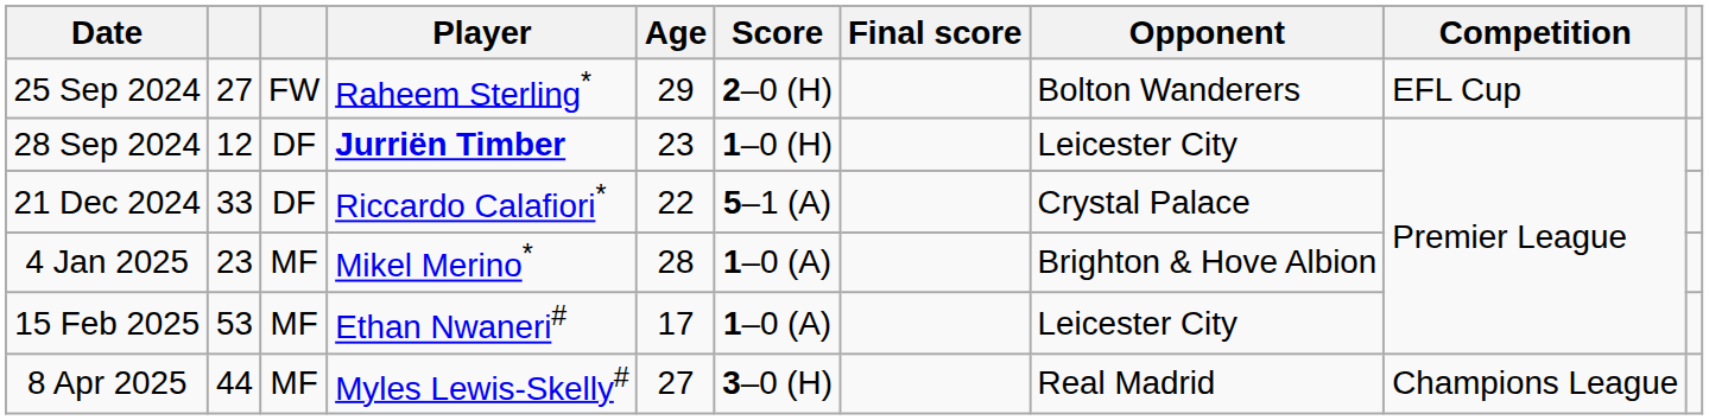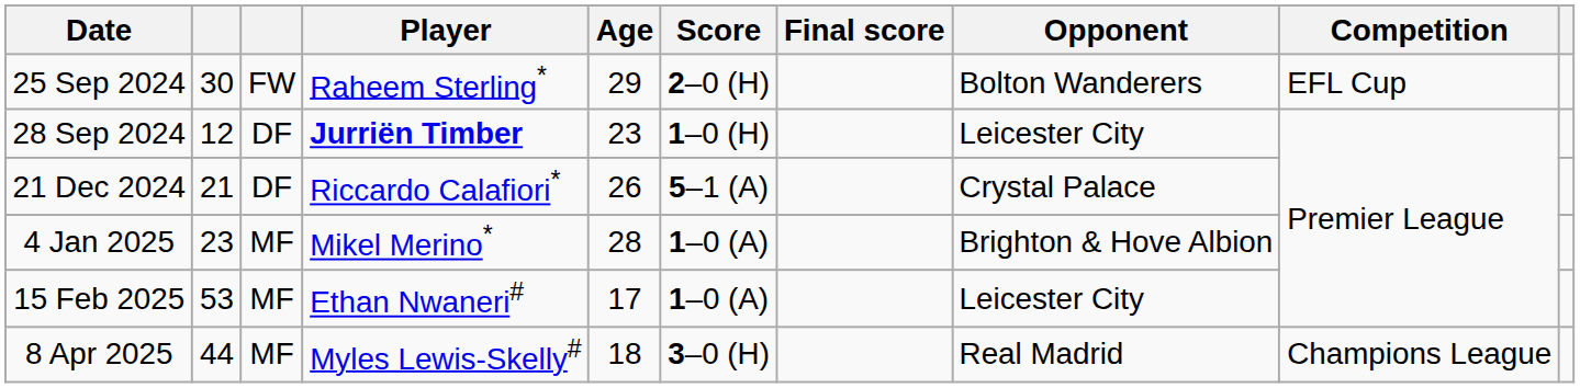 <table class="wikitable" style="text-align:center; font-size:90%;">
 <tr>
 <th>Date</th>
 <th></th>
 <th></th>
 <th>Player</th>
 <th>Age</th>
 <th>Score</th>
 <th>Final score</th>
 <th>Opponent</th>
 <th>Competition</th>
 <th></th>
 </tr>
 <tr>
 <td>25 Sep 2024</td>
-<td>27</td>
+<td>30</td>
 <td>FW</td>
 <td style="text-align:left;"> <a href='#'>Raheem Sterling</a><sup>*</sup></td>
 <td>29</td>
 <td><strong>2</strong>–0 (H)</td>
 <td></td>
 <td style="text-align:left;">Bolton Wanderers</td>
 <td style="text-align:left;">EFL Cup</td>
 <td></td>
 </tr>
 <tr>
 <td>28 Sep 2024</td>
 <td>12</td>
 <td>DF</td>
 <td style="text-align:left;"><strong> <a href='#'>Jurriën Timber</a></strong></td>
 <td>23</td>
 <td><strong>1</strong>–0 (H)</td>
 <td></td>
 <td style="text-align:left;">Leicester City</td>
 <td rowspan="4" style="text-align:left;">Premier League</td>
 <td></td>
 </tr>
 <tr>
 <td>21 Dec 2024</td>
-<td>33</td>
+<td>21</td>
 <td>DF</td>
 <td style="text-align:left;"> <a href='#'>Riccardo Calafiori</a><sup>*</sup></td>
-<td>22</td>
+<td>26</td>
 <td><strong>5</strong>–1 (A)</td>
 <td></td>
 <td style="text-align:left;">Crystal Palace</td>
 <td></td>
 </tr>
 <tr>
 <td>4 Jan 2025</td>
 <td>23</td>
 <td>MF</td>
 <td style="text-align:left;"> <a href='#'>Mikel Merino</a><sup>*</sup></td>
 <td>28</td>
 <td><strong>1</strong>–0 (A)</td>
 <td></td>
 <td style="text-align:left;">Brighton & Hove Albion</td>
 <td></td>
 </tr>
 <tr>
 <td>15 Feb 2025</td>
 <td>53</td>
 <td>MF</td>
 <td style="text-align:left;"> <a href='#'>Ethan Nwaneri</a><sup>#</sup></td>
 <td>17</td>
 <td><strong>1</strong>–0 (A)</td>
 <td></td>
 <td style="text-align:left;">Leicester City</td>
 <td></td>
 </tr>
 <tr>
 <td>8 Apr 2025</td>
 <td>44</td>
 <td>MF</td>
 <td style="text-align:left;"> <a href='#'>Myles Lewis-Skelly</a><sup>#</sup></td>
-<td>27</td>
+<td>18</td>
 <td><strong>3</strong>–0 (H)</td>
 <td></td>
 <td style="text-align:left;"> Real Madrid</td>
 <td style="text-align:left;">Champions League</td>
 <td></td>
 </tr>
 </table>
